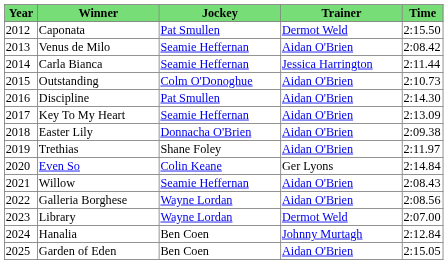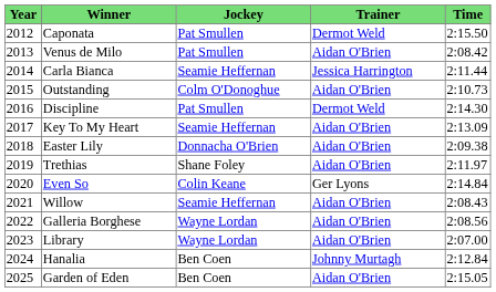 <table class = "sortable" | border="1" style="border-collapse: collapse; font-size:90%">
 <tr bgcolor="#77dd77" align="center">
 <th style="width:36px"><strong>Year</strong></th>
 <th style="width:140px"><strong>Winner</strong></th>
 <th style="width:140px"><strong>Jockey</strong></th>
 <th style="width:140px"><strong>Trainer</strong></th>
 <th style="width:45px"><strong>Time</strong></th>
 </tr>
 <tr>
 <td>2012</td>
 <td>Caponata</td>
 <td><a href='#'>Pat Smullen</a></td>
 <td><a href='#'>Dermot Weld</a></td>
 <td>2:15.50</td>
 </tr>
 <tr>
 <td>2013</td>
 <td>Venus de Milo</td>
-<td><a href='#'>Seamie Heffernan</a></td>
+<td><a href='#'>Pat Smullen</a></td>
 <td><a href='#'>Aidan O'Brien</a></td>
 <td>2:08.42</td>
 </tr>
 <tr>
 <td>2014</td>
 <td>Carla Bianca</td>
 <td><a href='#'>Seamie Heffernan</a></td>
 <td><a href='#'>Jessica Harrington</a></td>
 <td>2:11.44</td>
 </tr>
 <tr>
 <td>2015</td>
 <td>Outstanding</td>
 <td><a href='#'>Colm O'Donoghue</a></td>
 <td><a href='#'>Aidan O'Brien</a></td>
 <td>2:10.73</td>
 </tr>
 <tr>
 <td>2016</td>
 <td>Discipline</td>
 <td><a href='#'>Pat Smullen</a></td>
-<td><a href='#'>Aidan O'Brien</a></td>
+<td><a href='#'>Dermot Weld</a></td>
 <td>2:14.30</td>
 </tr>
 <tr>
 <td>2017</td>
 <td>Key To My Heart</td>
 <td><a href='#'>Seamie Heffernan</a></td>
 <td><a href='#'>Aidan O'Brien</a></td>
 <td>2:13.09</td>
 </tr>
 <tr>
 <td>2018</td>
 <td>Easter Lily</td>
 <td><a href='#'>Donnacha O'Brien</a></td>
 <td><a href='#'>Aidan O'Brien</a></td>
 <td>2:09.38</td>
 </tr>
 <tr>
 <td>2019</td>
 <td>Trethias</td>
 <td>Shane Foley</td>
 <td><a href='#'>Aidan O'Brien</a></td>
 <td>2:11.97</td>
 </tr>
 <tr>
 <td>2020</td>
 <td><a href='#'>Even So</a></td>
 <td><a href='#'>Colin Keane</a></td>
 <td>Ger Lyons</td>
 <td>2:14.84</td>
 </tr>
 <tr>
 <td>2021</td>
 <td>Willow</td>
 <td><a href='#'>Seamie Heffernan</a></td>
 <td><a href='#'>Aidan O'Brien</a></td>
 <td>2:08.43</td>
 </tr>
 <tr>
 <td>2022</td>
 <td>Galleria Borghese</td>
 <td><a href='#'>Wayne Lordan</a></td>
 <td><a href='#'>Aidan O'Brien</a></td>
 <td>2:08.56</td>
 </tr>
 <tr>
 <td>2023</td>
 <td>Library</td>
 <td><a href='#'>Wayne Lordan</a></td>
-<td><a href='#'>Dermot Weld</a></td>
+<td><a href='#'>Aidan O'Brien</a></td>
 <td>2:07.00</td>
 </tr>
 <tr>
 <td>2024</td>
 <td>Hanalia</td>
 <td>Ben Coen</td>
 <td><a href='#'>Johnny Murtagh</a></td>
 <td>2:12.84</td>
 </tr>
 <tr>
 <td>2025</td>
 <td>Garden of Eden</td>
 <td>Ben Coen</td>
 <td><a href='#'>Aidan O'Brien</a></td>
 <td>2:15.05</td>
 </tr>
 </table>
